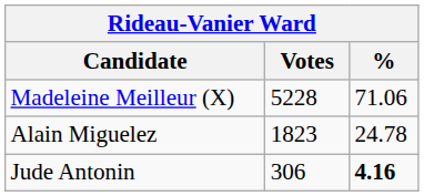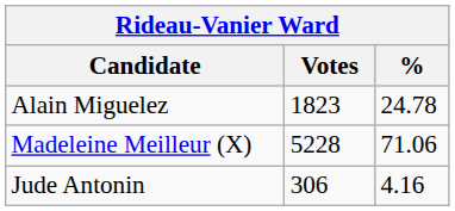 <table class="wikitable">
 <tr>
 <th colspan="3"><a href='#'>Rideau-Vanier Ward</a></th>
 </tr>
 <tr>
 <th style="width: 170px">Candidate</th>
 <th style="width: 50px">Votes</th>
 <th style="width: 40px">%</th>
 </tr>
 <tr>
+<td>Alain Miguelez</td>
+<td>1823</td>
+<td>24.78</td>
+</tr>
+<tr>
 <td><a href='#'>Madeleine Meilleur</a> (X)</td>
 <td>5228</td>
 <td>71.06</td>
 </tr>
 <tr>
-<td>Alain Miguelez</td>
-<td>1823</td>
-<td>24.78</td>
-</tr>
-<tr>
 <td>Jude Antonin</td>
 <td>306</td>
-<td><strong>4.16</strong></td>
+<td>4.16</td>
 </tr>
 </table>
